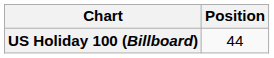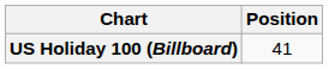 <table class="wikitable plainrowheaders sortable" style="text-align:center">
 <tr>
 <th scope="col">Chart</th>
 <th scope="col">Position</th>
 </tr>
 <tr>
 <th scope="row">US Holiday 100 (<em>Billboard</em>)</th>
-<td>44</td>
+<td>41</td>
 </tr>
 </table>
